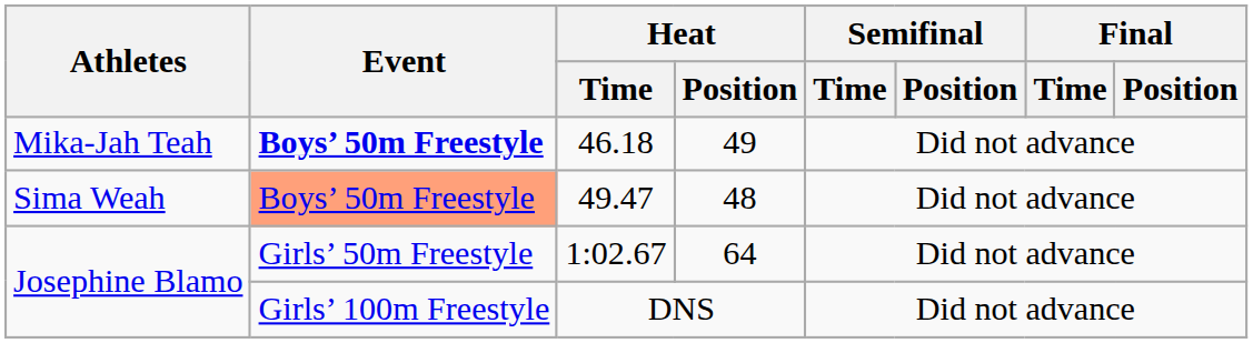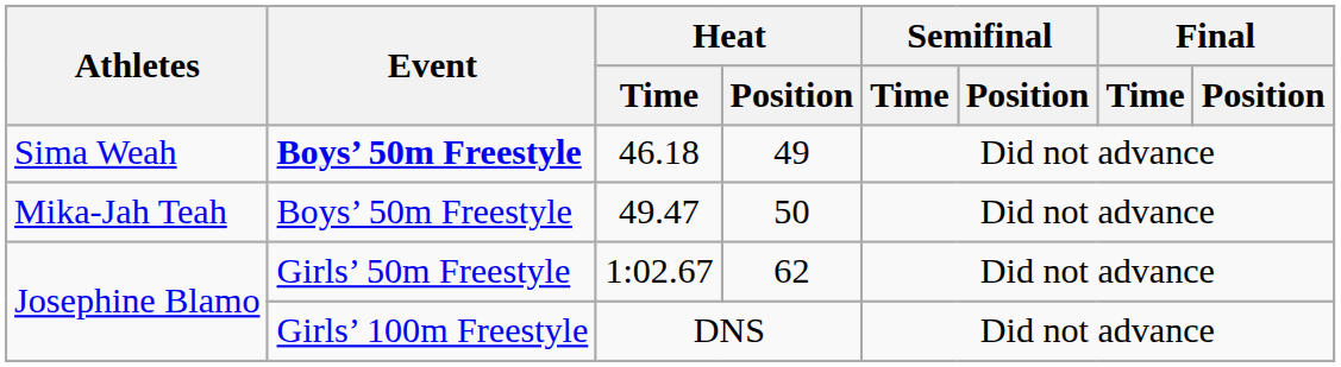 <table class="wikitable" border="1" style="font-size:90%">
 <tr>
 <th rowspan=2>Athletes</th>
 <th rowspan=2>Event</th>
 <th colspan=2>Heat</th>
 <th colspan=2>Semifinal</th>
 <th colspan=2>Final</th>
 </tr>
 <tr>
 <th>Time</th>
 <th>Position</th>
 <th>Time</th>
 <th>Position</th>
 <th>Time</th>
 <th>Position</th>
 </tr>
 <tr>
-<td><a href='#'>Mika-Jah Teah</a></td>
+<td><a href='#'>Sima Weah</a></td>
 <td><strong><a href='#'>Boys’ 50m Freestyle</a></strong></td>
 <td align=center>46.18</td>
 <td align=center>49</td>
 <td colspan="4" align=center>Did not advance</td>
 </tr>
 <tr>
-<td><a href='#'>Sima Weah</a></td>
-<td style="background: lightsalmon;"><a href='#'>Boys’ 50m Freestyle</a></td>
+<td><a href='#'>Mika-Jah Teah</a></td>
+<td><a href='#'>Boys’ 50m Freestyle</a></td>
 <td align=center>49.47</td>
-<td align=center>48</td>
+<td align=center>50</td>
 <td colspan="4" align=center>Did not advance</td>
 </tr>
 <tr>
 <td rowspan=2><a href='#'>Josephine Blamo</a></td>
 <td><a href='#'>Girls’ 50m Freestyle</a></td>
 <td align=center>1:02.67</td>
-<td align=center>64</td>
+<td align=center>62</td>
 <td colspan="4" align=center>Did not advance</td>
 </tr>
 <tr>
 <td><a href='#'>Girls’ 100m Freestyle</a></td>
 <td colspan="2" align=center>DNS</td>
 <td colspan="4" align=center>Did not advance</td>
 </tr>
 </table>
